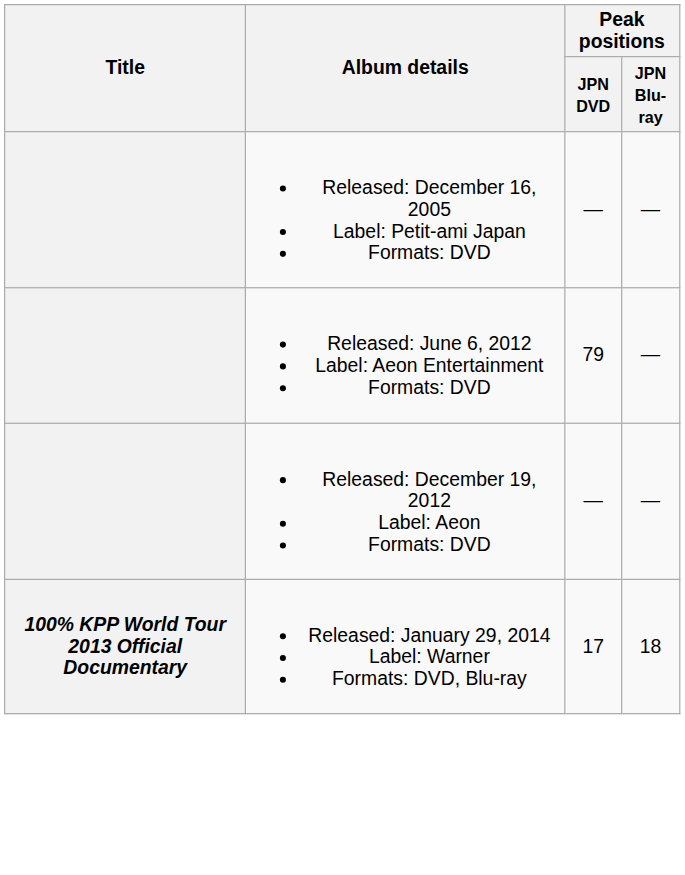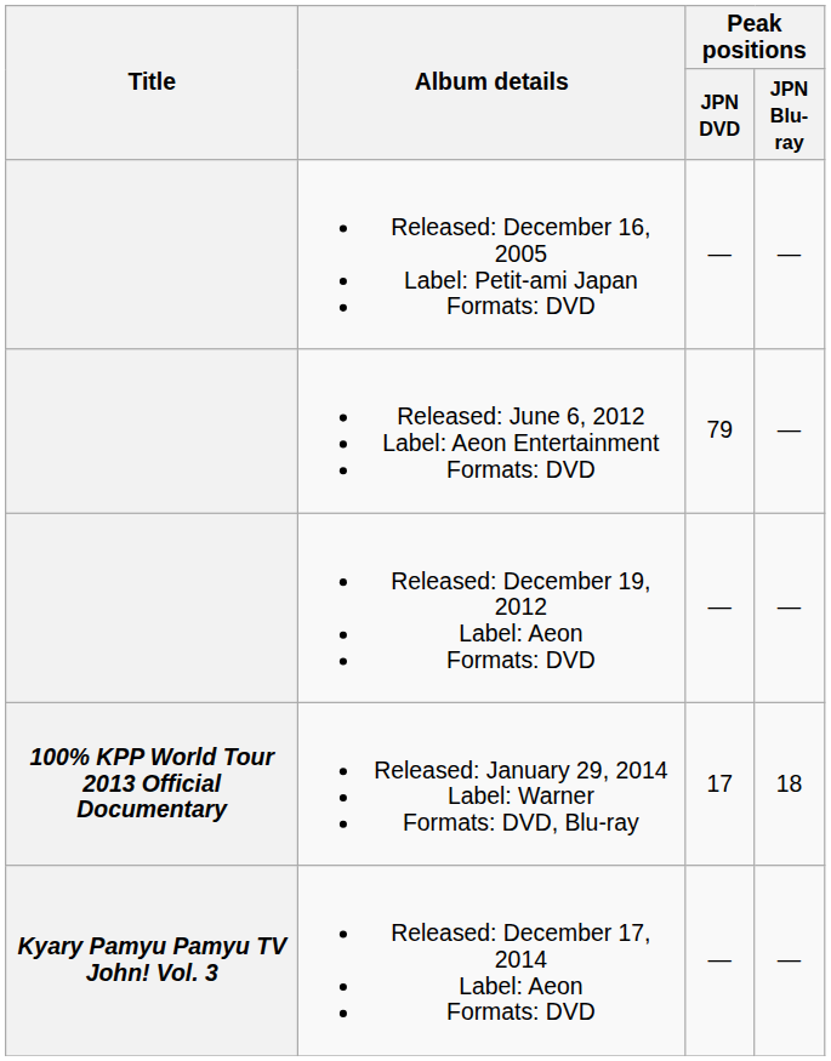 <table class="wikitable plainrowheaders" style="text-align:center;">
 <tr>
 <th style="width:12em;" rowspan="2">Title</th>
 <th style="width:16em;" rowspan="2">Album details</th>
 <th colspan="2">Peak positions</th>
 </tr>
 <tr>
 <th style="width:2.5em;"><small>JPN DVD</small><br></th>
 <th style="width:2.5em;"><small>JPN Blu-ray</small><br></th>
 </tr>
 <tr>
 <th scope="row"></th>
 <td><br><ul><li>Released: December 16, 2005 </li><li>Label: Petit-ami Japan</li><li>Formats: DVD</li></ul></td>
 <td>—</td>
 <td>—</td>
 </tr>
 <tr>
 <th scope="row"></th>
 <td><br><ul><li>Released: June 6, 2012 </li><li>Label: Aeon Entertainment</li><li>Formats: DVD</li></ul></td>
 <td>79</td>
 <td>—</td>
 </tr>
 <tr>
 <th scope="row"></th>
 <td><br><ul><li>Released: December 19, 2012 </li><li>Label: Aeon</li><li>Formats: DVD</li></ul></td>
 <td>—</td>
 <td>—</td>
 </tr>
 <tr>
 <th scope="row"><em>100% KPP World Tour 2013 Official Documentary</em></th>
 <td><br><ul><li>Released: January 29, 2014 </li><li>Label: Warner</li><li>Formats: DVD, Blu-ray</li></ul></td>
 <td>17</td>
 <td>18</td>
 </tr>
+<tr>
+<th scope="row"><em>Kyary Pamyu Pamyu TV John! Vol. 3</em></th>
+<td><br><ul><li>Released: December 17, 2014 </li><li>Label: Aeon</li><li>Formats: DVD</li></ul></td>
+<td>—</td>
+<td>—</td>
+</tr>
 </table>
